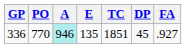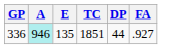 <table class="wikitable">
 <tr>
 <th><a href='#'>GP</a></th>
-<th><a href='#'>PO</a></th>
 <th><a href='#'>A</a></th>
 <th><a href='#'>E</a></th>
 <th><a href='#'>TC</a></th>
 <th><a href='#'>DP</a></th>
 <th><a href='#'>FA</a></th>
 </tr>
 <tr align = center>
 <td>336</td>
-<td>770</td>
 <td style="background: paleturquoise;">946</td>
 <td>135</td>
 <td>1851</td>
-<td>45</td>
+<td>44</td>
 <td>.927</td>
 </tr>
 </table>
